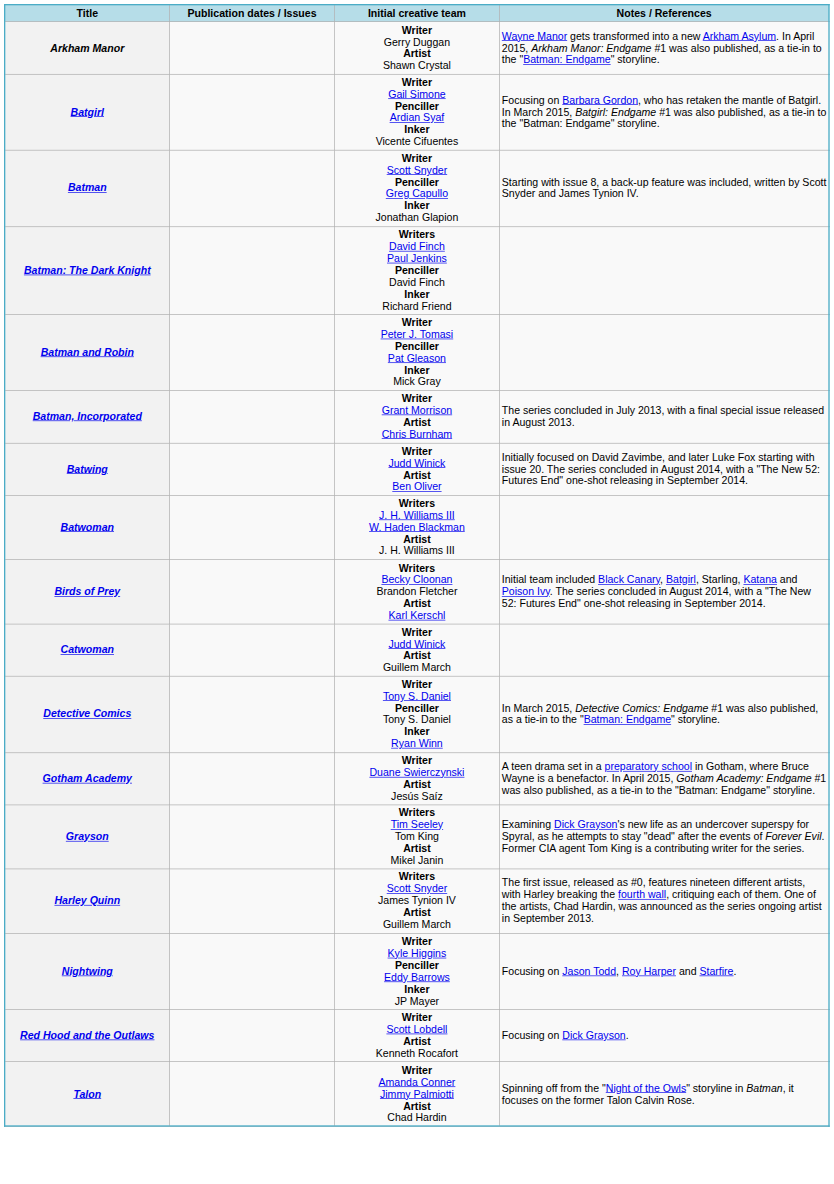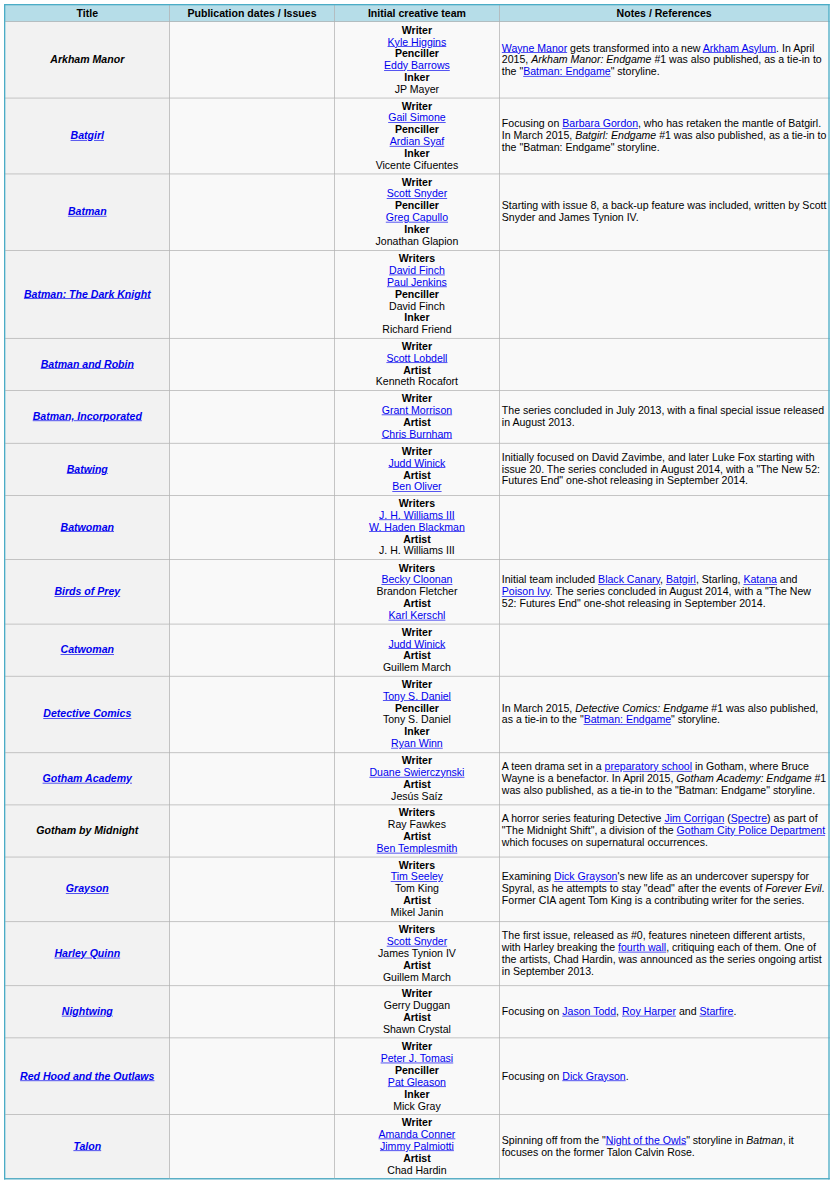 <table class="wikitable sortable" style="text-align:center; border:2px solid #4BACC6; font-weight:normal;" width=99%>
 <tr>
 <th scope="col" width="15%" align="center" style="background-color:#B6DDE8;">Title</th>
 <th scope="col" width="15%" align="center" style="background-color:#B6DDE8;">Publication dates / Issues</th>
 <th scope="col" width="15%" align="center" style="background-color:#B6DDE8;" class=unsortable>Initial creative team</th>
 <th scope="col" width="30%" align="center" style="background-color:#B6DDE8;" class=unsortable>Notes / References</th>
 </tr>
 <tr>
 <th scope="row"><em>Arkham Manor</em></th>
 <td></td>
-<td><strong>Writer</strong><br>Gerry Duggan<br><strong>Artist</strong><br>Shawn Crystal</td>
+<td><strong>Writer</strong><br><a href='#'>Kyle Higgins</a><br><strong>Penciller</strong><br><a href='#'>Eddy Barrows</a><br><strong>Inker</strong><br>JP Mayer</td>
 <td align="left"><a href='#'>Wayne Manor</a> gets transformed into a new <a href='#'>Arkham Asylum</a>. In April 2015, <em>Arkham Manor: Endgame</em> #1 was also published, as a tie-in to the "<a href='#'>Batman: Endgame</a>" storyline.</td>
 </tr>
 <tr>
 <th scope="row"><em><a href='#'>Batgirl</a></em></th>
 <td></td>
 <td><strong>Writer</strong><br><a href='#'>Gail Simone</a><br><strong>Penciller</strong><br><a href='#'>Ardian Syaf</a><br><strong>Inker</strong><br>Vicente Cifuentes</td>
 <td align="left">Focusing on <a href='#'>Barbara Gordon</a>, who has retaken the mantle of Batgirl. In March 2015, <em>Batgirl: Endgame</em> #1 was also published, as a tie-in to the "Batman: Endgame" storyline.</td>
 </tr>
 <tr>
 <th scope="row"><em><a href='#'>Batman</a></em></th>
 <td></td>
 <td><strong>Writer</strong><br><a href='#'>Scott Snyder</a><br><strong>Penciller</strong><br><a href='#'>Greg Capullo</a><br><strong>Inker</strong><br>Jonathan Glapion</td>
 <td align="left">Starting with issue 8, a back-up feature was included, written by Scott Snyder and James Tynion IV.</td>
 </tr>
 <tr>
 <th scope="row"><em><a href='#'>Batman: The Dark Knight</a></em></th>
 <td></td>
 <td><strong>Writers</strong><br><a href='#'>David Finch</a><br><a href='#'>Paul Jenkins</a><br><strong>Penciller</strong><br>David Finch<br><strong>Inker</strong><br>Richard Friend</td>
 <td align="left"></td>
 </tr>
 <tr>
 <th scope="row"><em><a href='#'>Batman and Robin</a></em></th>
 <td></td>
-<td><strong>Writer</strong><br><a href='#'>Peter J. Tomasi</a><br><strong>Penciller</strong><br><a href='#'>Pat Gleason</a><br><strong>Inker</strong><br>Mick Gray</td>
+<td><strong>Writer</strong><br><a href='#'>Scott Lobdell</a><br><strong>Artist</strong><br>Kenneth Rocafort</td>
 <td align="left"></td>
 </tr>
 <tr>
 <th scope="row"><em><a href='#'>Batman, Incorporated</a></em></th>
 <td></td>
 <td><strong>Writer</strong><br><a href='#'>Grant Morrison</a><br><strong>Artist</strong><br><a href='#'>Chris Burnham</a></td>
 <td align="left">The series concluded in July 2013, with a final special issue released in August 2013.</td>
 </tr>
 <tr>
 <th scope="row"><em><a href='#'>Batwing</a></em></th>
 <td></td>
 <td><strong>Writer</strong><br><a href='#'>Judd Winick</a><br><strong>Artist</strong><br><a href='#'>Ben Oliver</a></td>
 <td align="left">Initially focused on David Zavimbe, and later Luke Fox starting with issue 20. The series concluded in August 2014, with a "The New 52: Futures End" one-shot releasing in September 2014.</td>
 </tr>
 <tr>
 <th scope="row"><em><a href='#'>Batwoman</a></em></th>
 <td></td>
 <td><strong>Writers</strong><br><a href='#'>J. H. Williams III</a><br><a href='#'>W. Haden Blackman</a><br><strong>Artist</strong><br>J. H. Williams III</td>
 <td align="left"></td>
 </tr>
 <tr>
 <th scope="row"><em><a href='#'>Birds of Prey</a></em></th>
 <td></td>
 <td><strong>Writers</strong><br><a href='#'>Becky Cloonan</a><br>Brandon Fletcher<br><strong>Artist</strong><br><a href='#'>Karl Kerschl</a></td>
 <td align="left">Initial team included <a href='#'>Black Canary</a>, <a href='#'>Batgirl</a>, Starling, <a href='#'>Katana</a> and <a href='#'>Poison Ivy</a>. The series concluded in August 2014, with a "The New 52: Futures End" one-shot releasing in September 2014.</td>
 </tr>
 <tr>
 <th scope="row"><em><a href='#'>Catwoman</a></em></th>
 <td></td>
 <td><strong>Writer</strong><br><a href='#'>Judd Winick</a><br><strong>Artist</strong><br>Guillem March</td>
 <td align="left"></td>
 </tr>
 <tr>
 <th scope="row"><em><a href='#'>Detective Comics</a></em></th>
 <td></td>
 <td><strong>Writer</strong><br><a href='#'>Tony S. Daniel</a><br><strong>Penciller</strong><br>Tony S. Daniel<br><strong>Inker</strong><br><a href='#'>Ryan Winn</a></td>
 <td align="left">In March 2015, <em>Detective Comics: Endgame</em> #1 was also published, as a tie-in to the "<a href='#'>Batman: Endgame</a>" storyline.</td>
 </tr>
 <tr>
 <th scope="row"><em><a href='#'>Gotham Academy</a></em></th>
 <td></td>
 <td><strong>Writer</strong><br><a href='#'>Duane Swierczynski</a><br><strong>Artist</strong><br>Jesús Saíz</td>
 <td align="left">A teen drama set in a <a href='#'>preparatory school</a> in Gotham, where Bruce Wayne is a benefactor. In April 2015, <em>Gotham Academy: Endgame</em> #1 was also published, as a tie-in to the "Batman: Endgame" storyline.</td>
 </tr>
 <tr>
+<th scope="row"><em>Gotham by Midnight</em></th>
+<td></td>
+<td><strong>Writers</strong><br>Ray Fawkes<br><strong>Artist</strong><br><a href='#'>Ben Templesmith</a></td>
+<td align="left">A horror series featuring Detective <a href='#'>Jim Corrigan</a> (<a href='#'>Spectre</a>) as part of "The Midnight Shift", a division of the <a href='#'>Gotham City Police Department</a> which focuses on supernatural occurrences.</td>
+</tr>
+<tr>
 <th scope="row"><em><a href='#'>Grayson</a></em></th>
 <td></td>
 <td><strong>Writers</strong><br><a href='#'>Tim Seeley</a><br>Tom King<br><strong>Artist</strong><br>Mikel Janin</td>
 <td align="left">Examining <a href='#'>Dick Grayson</a>'s new life as an undercover superspy for Spyral, as he attempts to stay "dead" after the events of <em>Forever Evil</em>. Former CIA agent Tom King is a contributing writer for the series.</td>
 </tr>
 <tr>
 <th scope="row"><em><a href='#'>Harley Quinn</a></em></th>
 <td></td>
 <td><strong>Writers</strong><br><a href='#'>Scott Snyder</a><br>James Tynion IV<br><strong>Artist</strong><br>Guillem March</td>
 <td align="left">The first issue, released as #0, features nineteen different artists, with Harley breaking the <a href='#'>fourth wall</a>, critiquing each of them. One of the artists, Chad Hardin, was announced as the series ongoing artist in September 2013.</td>
 </tr>
 <tr>
 <th scope="row"><em><a href='#'>Nightwing</a></em></th>
 <td></td>
-<td><strong>Writer</strong><br><a href='#'>Kyle Higgins</a><br><strong>Penciller</strong><br><a href='#'>Eddy Barrows</a><br><strong>Inker</strong><br>JP Mayer</td>
+<td><strong>Writer</strong><br>Gerry Duggan<br><strong>Artist</strong><br>Shawn Crystal</td>
 <td align="left">Focusing on <a href='#'>Jason Todd</a>, <a href='#'>Roy Harper</a> and <a href='#'>Starfire</a>.</td>
 </tr>
 <tr>
 <th scope="row"><em><a href='#'>Red Hood and the Outlaws</a></em></th>
 <td></td>
-<td><strong>Writer</strong><br><a href='#'>Scott Lobdell</a><br><strong>Artist</strong><br>Kenneth Rocafort</td>
+<td><strong>Writer</strong><br><a href='#'>Peter J. Tomasi</a><br><strong>Penciller</strong><br><a href='#'>Pat Gleason</a><br><strong>Inker</strong><br>Mick Gray</td>
 <td align="left">Focusing on <a href='#'>Dick Grayson</a>.</td>
 </tr>
 <tr>
 <th scope="row"><em><a href='#'>Talon</a></em></th>
 <td></td>
 <td><strong>Writer</strong><br><a href='#'>Amanda Conner</a><br><a href='#'>Jimmy Palmiotti</a><br><strong>Artist</strong><br>Chad Hardin</td>
 <td align="left">Spinning off from the "<a href='#'>Night of the Owls</a>" storyline in <em>Batman</em>, it focuses on the former Talon Calvin Rose.</td>
 </tr>
 <tr>
 </tr>
 </table>
